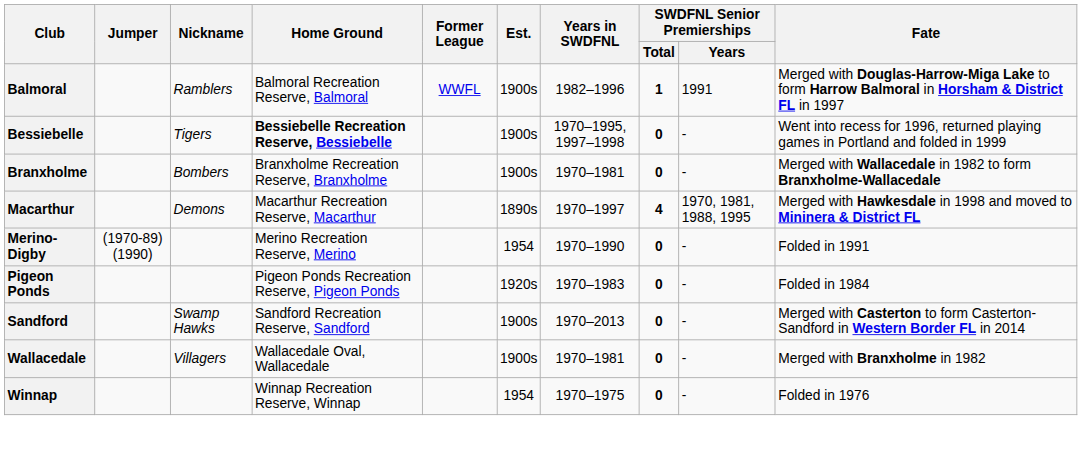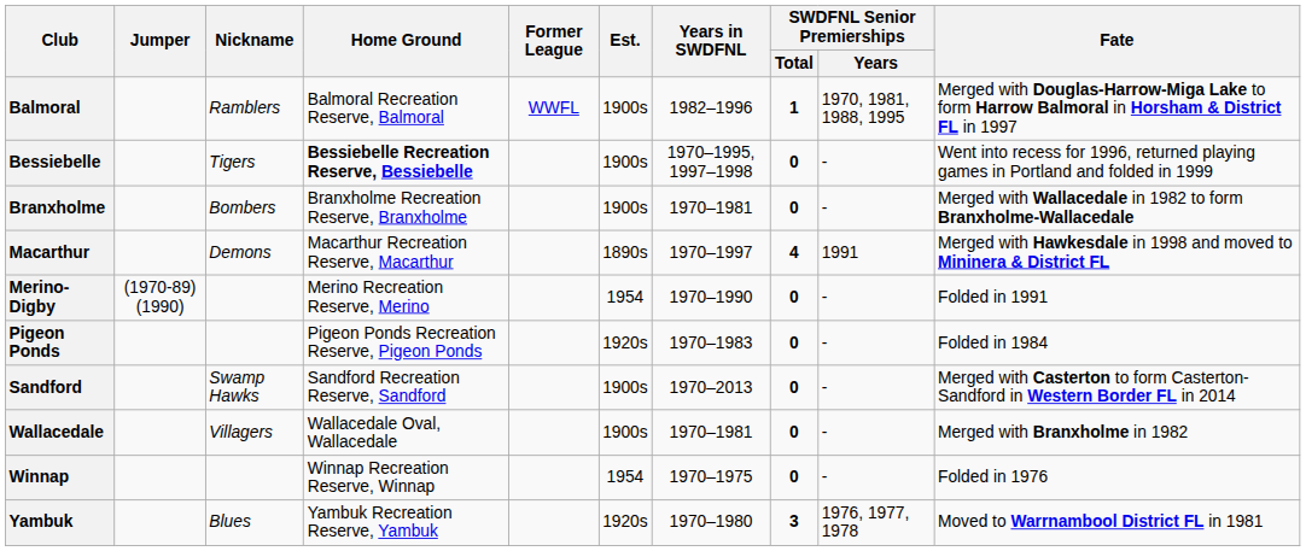 <table class="wikitable sortable">
 <tr>
 <th rowspan="2">Club</th>
 <th rowspan="2">Jumper</th>
 <th rowspan="2">Nickname</th>
 <th rowspan="2">Home Ground</th>
 <th rowspan="2">Former League</th>
 <th rowspan="2">Est.</th>
 <th rowspan="2">Years in SWDFNL</th>
 <th colspan="2">SWDFNL Senior Premierships</th>
 <th rowspan="2">Fate</th>
 </tr>
 <tr>
 <th>Total</th>
 <th>Years</th>
 </tr>
 <tr>
 <th style="text-align:left">Balmoral</th>
 <td></td>
 <td><em>Ramblers</em></td>
 <td>Balmoral Recreation Reserve, <a href='#'>Balmoral</a></td>
 <td style="text-align:center;"><a href='#'>WWFL</a></td>
 <td style="text-align:center;">1900s</td>
 <td style="text-align:center;">1982–1996</td>
 <td style="text-align:center;"><strong>1</strong></td>
-<td>1991</td>
+<td>1970, 1981, 1988, 1995</td>
 <td>Merged with <strong>Douglas-Harrow-Miga Lake</strong> to form <strong>Harrow Balmoral</strong> in <a href='#'><strong>Horsham & District FL</strong></a> in 1997</td>
 </tr>
 <tr>
 <th style="text-align:left">Bessiebelle</th>
 <td></td>
 <td><em>Tigers</em></td>
 <td><strong>Bessiebelle Recreation Reserve, <a href='#'>Bessiebelle</a></strong></td>
 <td style="text-align:center;"></td>
 <td style="text-align:center;">1900s</td>
 <td style="text-align:center;">1970–1995, 1997–1998</td>
 <td style="text-align:center;"><strong>0</strong></td>
 <td>-</td>
 <td>Went into recess for 1996, returned playing games in Portland and folded in 1999</td>
 </tr>
 <tr>
 <th style="text-align:left">Branxholme</th>
 <td></td>
 <td><em>Bombers</em></td>
 <td>Branxholme Recreation Reserve, <a href='#'>Branxholme</a></td>
 <td style="text-align:center;"></td>
 <td style="text-align:center;">1900s</td>
 <td style="text-align:center;">1970–1981</td>
 <td style="text-align:center;"><strong>0</strong></td>
 <td>-</td>
 <td>Merged with <strong>Wallacedale</strong> in 1982 to form <strong>Branxholme-Wallacedale</strong></td>
 </tr>
 <tr>
 <th style="text-align:left">Macarthur</th>
 <td></td>
 <td><em>Demons</em></td>
 <td>Macarthur Recreation Reserve, <a href='#'>Macarthur</a></td>
 <td style="text-align:center;"></td>
 <td style="text-align:center;">1890s</td>
 <td style="text-align:center;">1970–1997</td>
 <td style="text-align:center;"><strong>4</strong></td>
-<td>1970, 1981, 1988, 1995</td>
+<td>1991</td>
 <td>Merged with <strong>Hawkesdale</strong> in 1998 and moved to <a href='#'><strong>Mininera & District FL</strong></a></td>
 </tr>
 <tr>
 <th style="text-align:left">Merino-Digby</th>
 <td style="text-align:center;">(1970-89)(1990)</td>
 <td></td>
 <td>Merino Recreation Reserve, <a href='#'>Merino</a></td>
 <td style="text-align:center;"></td>
 <td style="text-align:center;">1954</td>
 <td style="text-align:center;">1970–1990</td>
 <td style="text-align:center;"><strong>0</strong></td>
 <td>-</td>
 <td>Folded in 1991</td>
 </tr>
 <tr>
 <th style="text-align:left">Pigeon Ponds</th>
 <td></td>
 <td></td>
 <td>Pigeon Ponds Recreation Reserve, <a href='#'>Pigeon Ponds</a></td>
 <td style="text-align:center;"></td>
 <td style="text-align:center;">1920s</td>
 <td style="text-align:center;">1970–1983</td>
 <td style="text-align:center;"><strong>0</strong></td>
 <td>-</td>
 <td>Folded in 1984</td>
 </tr>
 <tr>
 <th style="text-align:left">Sandford</th>
 <td></td>
 <td><em>Swamp Hawks</em></td>
 <td>Sandford Recreation Reserve, <a href='#'>Sandford</a></td>
 <td style="text-align:center;"></td>
 <td style="text-align:center;">1900s</td>
 <td style="text-align:center;">1970–2013</td>
 <td style="text-align:center;"><strong>0</strong></td>
 <td>-</td>
 <td>Merged with <strong>Casterton</strong> to form Casterton-Sandford in <a href='#'><strong>Western Border FL</strong></a> in 2014</td>
 </tr>
 <tr>
 <th style="text-align:left">Wallacedale</th>
 <td></td>
 <td><em>Villagers</em></td>
 <td>Wallacedale Oval, Wallacedale</td>
 <td style="text-align:center;"></td>
 <td style="text-align:center;">1900s</td>
 <td style="text-align:center;">1970–1981</td>
 <td style="text-align:center;"><strong>0</strong></td>
 <td>-</td>
 <td>Merged with <strong>Branxholme</strong> in 1982</td>
 </tr>
 <tr>
 <th style="text-align:left">Winnap</th>
 <td></td>
 <td></td>
 <td>Winnap Recreation Reserve, Winnap</td>
 <td style="text-align:center;"></td>
 <td style="text-align:center;">1954</td>
 <td style="text-align:center;">1970–1975</td>
 <td style="text-align:center;"><strong>0</strong></td>
 <td>-</td>
 <td>Folded in 1976</td>
 </tr>
+<tr>
+<th style="text-align:left">Yambuk</th>
+<td></td>
+<td><em>Blues</em></td>
+<td>Yambuk Recreation Reserve, <a href='#'>Yambuk</a></td>
+<td style="text-align:center;"></td>
+<td style="text-align:center;">1920s</td>
+<td style="text-align:center;">1970–1980</td>
+<td style="text-align:center;"><strong>3</strong></td>
+<td>1976, 1977, 1978</td>
+<td>Moved to <a href='#'><strong>Warrnambool District FL</strong></a> in 1981</td>
+</tr>
 </table>
